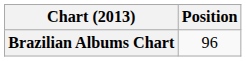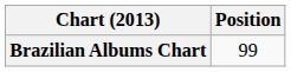 <table class="wikitable sortable plainrowheaders">
 <tr>
 <th>Chart (2013)</th>
 <th>Position</th>
 </tr>
 <tr>
 <th scope="row">Brazilian Albums Chart</th>
-<td style="text-align:center;">96</td>
+<td style="text-align:center;">99</td>
 </tr>
 </table>
